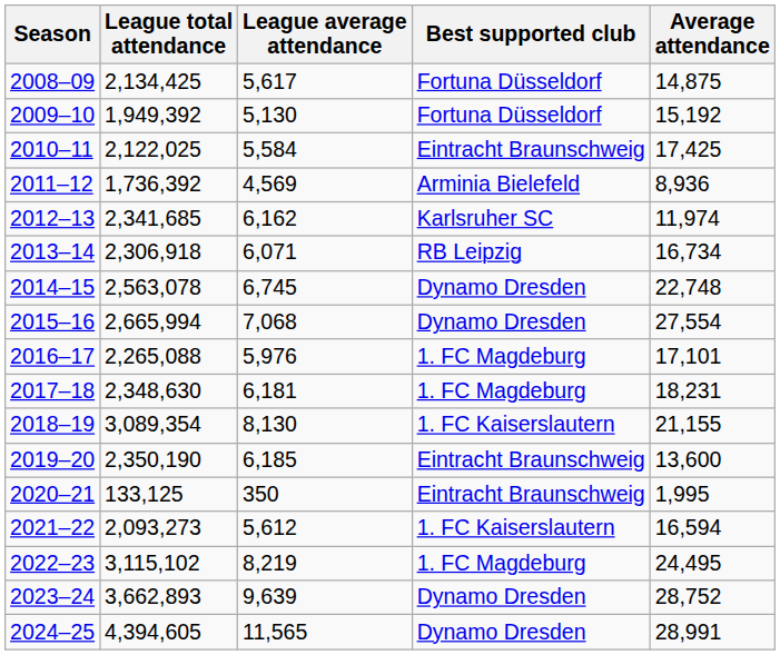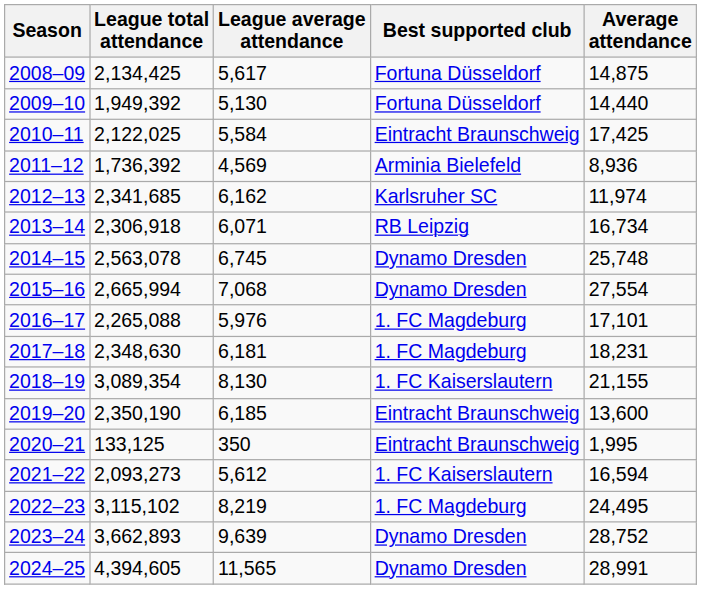 <table class="wikitable">
 <tr>
 <th>Season</th>
 <th>League total<br>attendance</th>
 <th>League average<br>attendance</th>
 <th>Best supported club</th>
 <th>Average<br>attendance</th>
 </tr>
 <tr>
 <td><a href='#'>2008–09</a></td>
 <td>2,134,425</td>
 <td>5,617</td>
 <td><a href='#'>Fortuna Düsseldorf</a></td>
 <td>14,875</td>
 </tr>
 <tr>
 <td><a href='#'>2009–10</a></td>
 <td>1,949,392</td>
 <td>5,130</td>
 <td><a href='#'>Fortuna Düsseldorf</a></td>
-<td>15,192</td>
+<td>14,440</td>
 </tr>
 <tr>
 <td><a href='#'>2010–11</a></td>
 <td>2,122,025</td>
 <td>5,584</td>
 <td><a href='#'>Eintracht Braunschweig</a></td>
 <td>17,425</td>
 </tr>
 <tr>
 <td><a href='#'>2011–12</a></td>
 <td>1,736,392</td>
 <td>4,569</td>
 <td><a href='#'>Arminia Bielefeld</a></td>
 <td>8,936</td>
 </tr>
 <tr>
 <td><a href='#'>2012–13</a></td>
 <td>2,341,685</td>
 <td>6,162</td>
 <td><a href='#'>Karlsruher SC</a></td>
 <td>11,974</td>
 </tr>
 <tr>
 <td><a href='#'>2013–14</a></td>
 <td>2,306,918</td>
 <td>6,071</td>
 <td><a href='#'>RB Leipzig</a></td>
 <td>16,734</td>
 </tr>
 <tr>
 <td><a href='#'>2014–15</a></td>
 <td>2,563,078</td>
 <td>6,745</td>
 <td><a href='#'>Dynamo Dresden</a></td>
-<td>22,748</td>
+<td>25,748</td>
 </tr>
 <tr>
 <td><a href='#'>2015–16</a></td>
 <td>2,665,994</td>
 <td>7,068</td>
 <td><a href='#'>Dynamo Dresden</a></td>
 <td>27,554</td>
 </tr>
 <tr>
 <td><a href='#'>2016–17</a></td>
 <td>2,265,088</td>
 <td>5,976</td>
 <td><a href='#'>1. FC Magdeburg</a></td>
 <td>17,101</td>
 </tr>
 <tr>
 <td><a href='#'>2017–18</a></td>
 <td>2,348,630</td>
 <td>6,181</td>
 <td><a href='#'>1. FC Magdeburg</a></td>
 <td>18,231</td>
 </tr>
 <tr>
 <td><a href='#'>2018–19</a></td>
 <td>3,089,354</td>
 <td>8,130</td>
 <td><a href='#'>1. FC Kaiserslautern</a></td>
 <td>21,155</td>
 </tr>
 <tr>
 <td><a href='#'>2019–20</a></td>
 <td>2,350,190</td>
 <td>6,185</td>
 <td><a href='#'>Eintracht Braunschweig</a></td>
 <td>13,600</td>
 </tr>
 <tr>
 <td><a href='#'>2020–21</a></td>
 <td>133,125</td>
 <td>350</td>
 <td><a href='#'>Eintracht Braunschweig</a></td>
 <td>1,995</td>
 </tr>
 <tr>
 <td><a href='#'>2021–22</a></td>
 <td>2,093,273</td>
 <td>5,612</td>
 <td><a href='#'>1. FC Kaiserslautern</a></td>
 <td>16,594</td>
 </tr>
 <tr>
 <td><a href='#'>2022–23</a></td>
 <td>3,115,102</td>
 <td>8,219</td>
 <td><a href='#'>1. FC Magdeburg</a></td>
 <td>24,495</td>
 </tr>
 <tr>
 <td><a href='#'>2023–24</a></td>
 <td>3,662,893</td>
 <td>9,639</td>
 <td><a href='#'>Dynamo Dresden</a></td>
 <td>28,752</td>
 </tr>
 <tr>
 <td><a href='#'>2024–25</a></td>
 <td>4,394,605</td>
 <td>11,565</td>
 <td><a href='#'>Dynamo Dresden</a></td>
 <td>28,991</td>
 </tr>
 </table>
